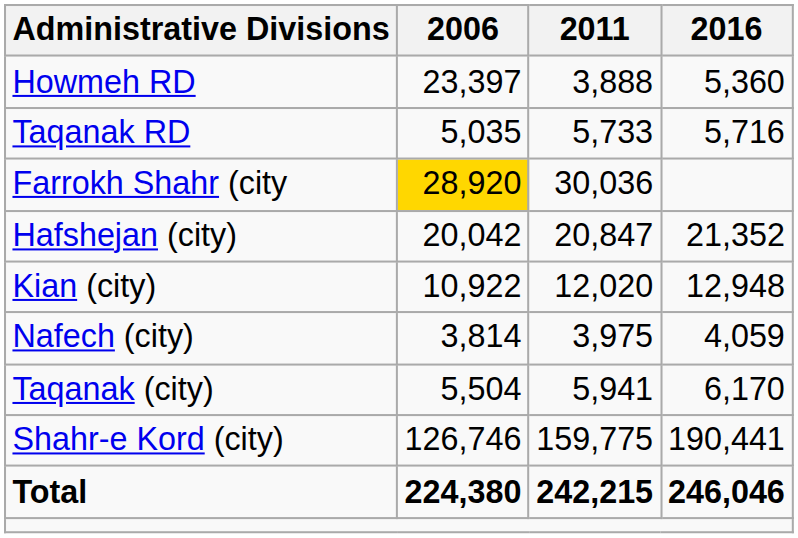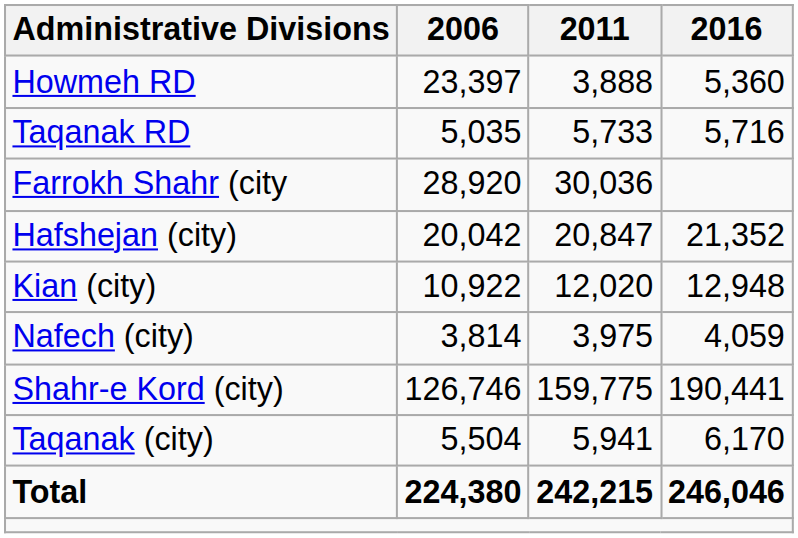 <table class="wikitable">
 <tr>
 <th>Administrative Divisions</th>
 <th>2006</th>
 <th>2011</th>
 <th>2016</th>
 </tr>
 <tr>
 <td><a href='#'>Howmeh RD</a></td>
 <td style="text-align: right;">23,397</td>
 <td style="text-align: right;">3,888</td>
 <td style="text-align: right;">5,360</td>
 </tr>
 <tr>
 <td><a href='#'>Taqanak RD</a></td>
 <td style="text-align: right;">5,035</td>
 <td style="text-align: right;">5,733</td>
 <td style="text-align: right;">5,716</td>
 </tr>
 <tr>
 <td><a href='#'>Farrokh Shahr</a> (city</td>
-<td style="background: gold; text-align: right;">28,920</td>
+<td style="text-align: right;">28,920</td>
 <td style="text-align: right;">30,036</td>
 <td style="text-align: right;"></td>
 </tr>
 <tr>
 <td><a href='#'>Hafshejan</a> (city)</td>
 <td style="text-align: right;">20,042</td>
 <td style="text-align: right;">20,847</td>
 <td style="text-align: right;">21,352</td>
 </tr>
 <tr>
 <td><a href='#'>Kian</a> (city)</td>
 <td style="text-align: right;">10,922</td>
 <td style="text-align: right;">12,020</td>
 <td style="text-align: right;">12,948</td>
 </tr>
 <tr>
 <td><a href='#'>Nafech</a> (city)</td>
 <td style="text-align: right;">3,814</td>
 <td style="text-align: right;">3,975</td>
 <td style="text-align: right;">4,059</td>
 </tr>
 <tr>
+<td><a href='#'>Shahr-e Kord</a> (city)</td>
+<td style="text-align: right;">126,746</td>
+<td style="text-align: right;">159,775</td>
+<td style="text-align: right;">190,441</td>
+</tr>
+<tr>
 <td><a href='#'>Taqanak</a> (city)</td>
 <td style="text-align: right;">5,504</td>
 <td style="text-align: right;">5,941</td>
 <td style="text-align: right;">6,170</td>
-</tr>
-<tr>
-<td><a href='#'>Shahr-e Kord</a> (city)</td>
-<td style="text-align: right;">126,746</td>
-<td style="text-align: right;">159,775</td>
-<td style="text-align: right;">190,441</td>
 </tr>
 <tr>
 <td><strong>Total</strong></td>
 <td style="text-align: right;"><strong>224,380</strong></td>
 <td style="text-align: right;"><strong>242,215</strong></td>
 <td style="text-align: right;"><strong>246,046</strong></td>
 </tr>
 <tr>
 <td colspan=4></td>
 </tr>
 </table>
